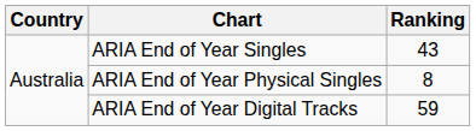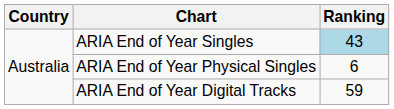 <table class="wikitable">
 <tr>
 <th>Country</th>
 <th>Chart</th>
 <th>Ranking</th>
 </tr>
 <tr>
 <td rowspan=3>Australia</td>
 <td>ARIA End of Year Singles</td>
-<td style="text-align:center;">43</td>
+<td style="background: lightblue; text-align:center;">43</td>
 </tr>
 <tr>
 <td>ARIA End of Year Physical Singles</td>
-<td style="text-align:center;">8</td>
+<td style="text-align:center;">6</td>
 </tr>
 <tr>
 <td>ARIA End of Year Digital Tracks</td>
 <td style="text-align:center;">59</td>
 </tr>
 </table>
